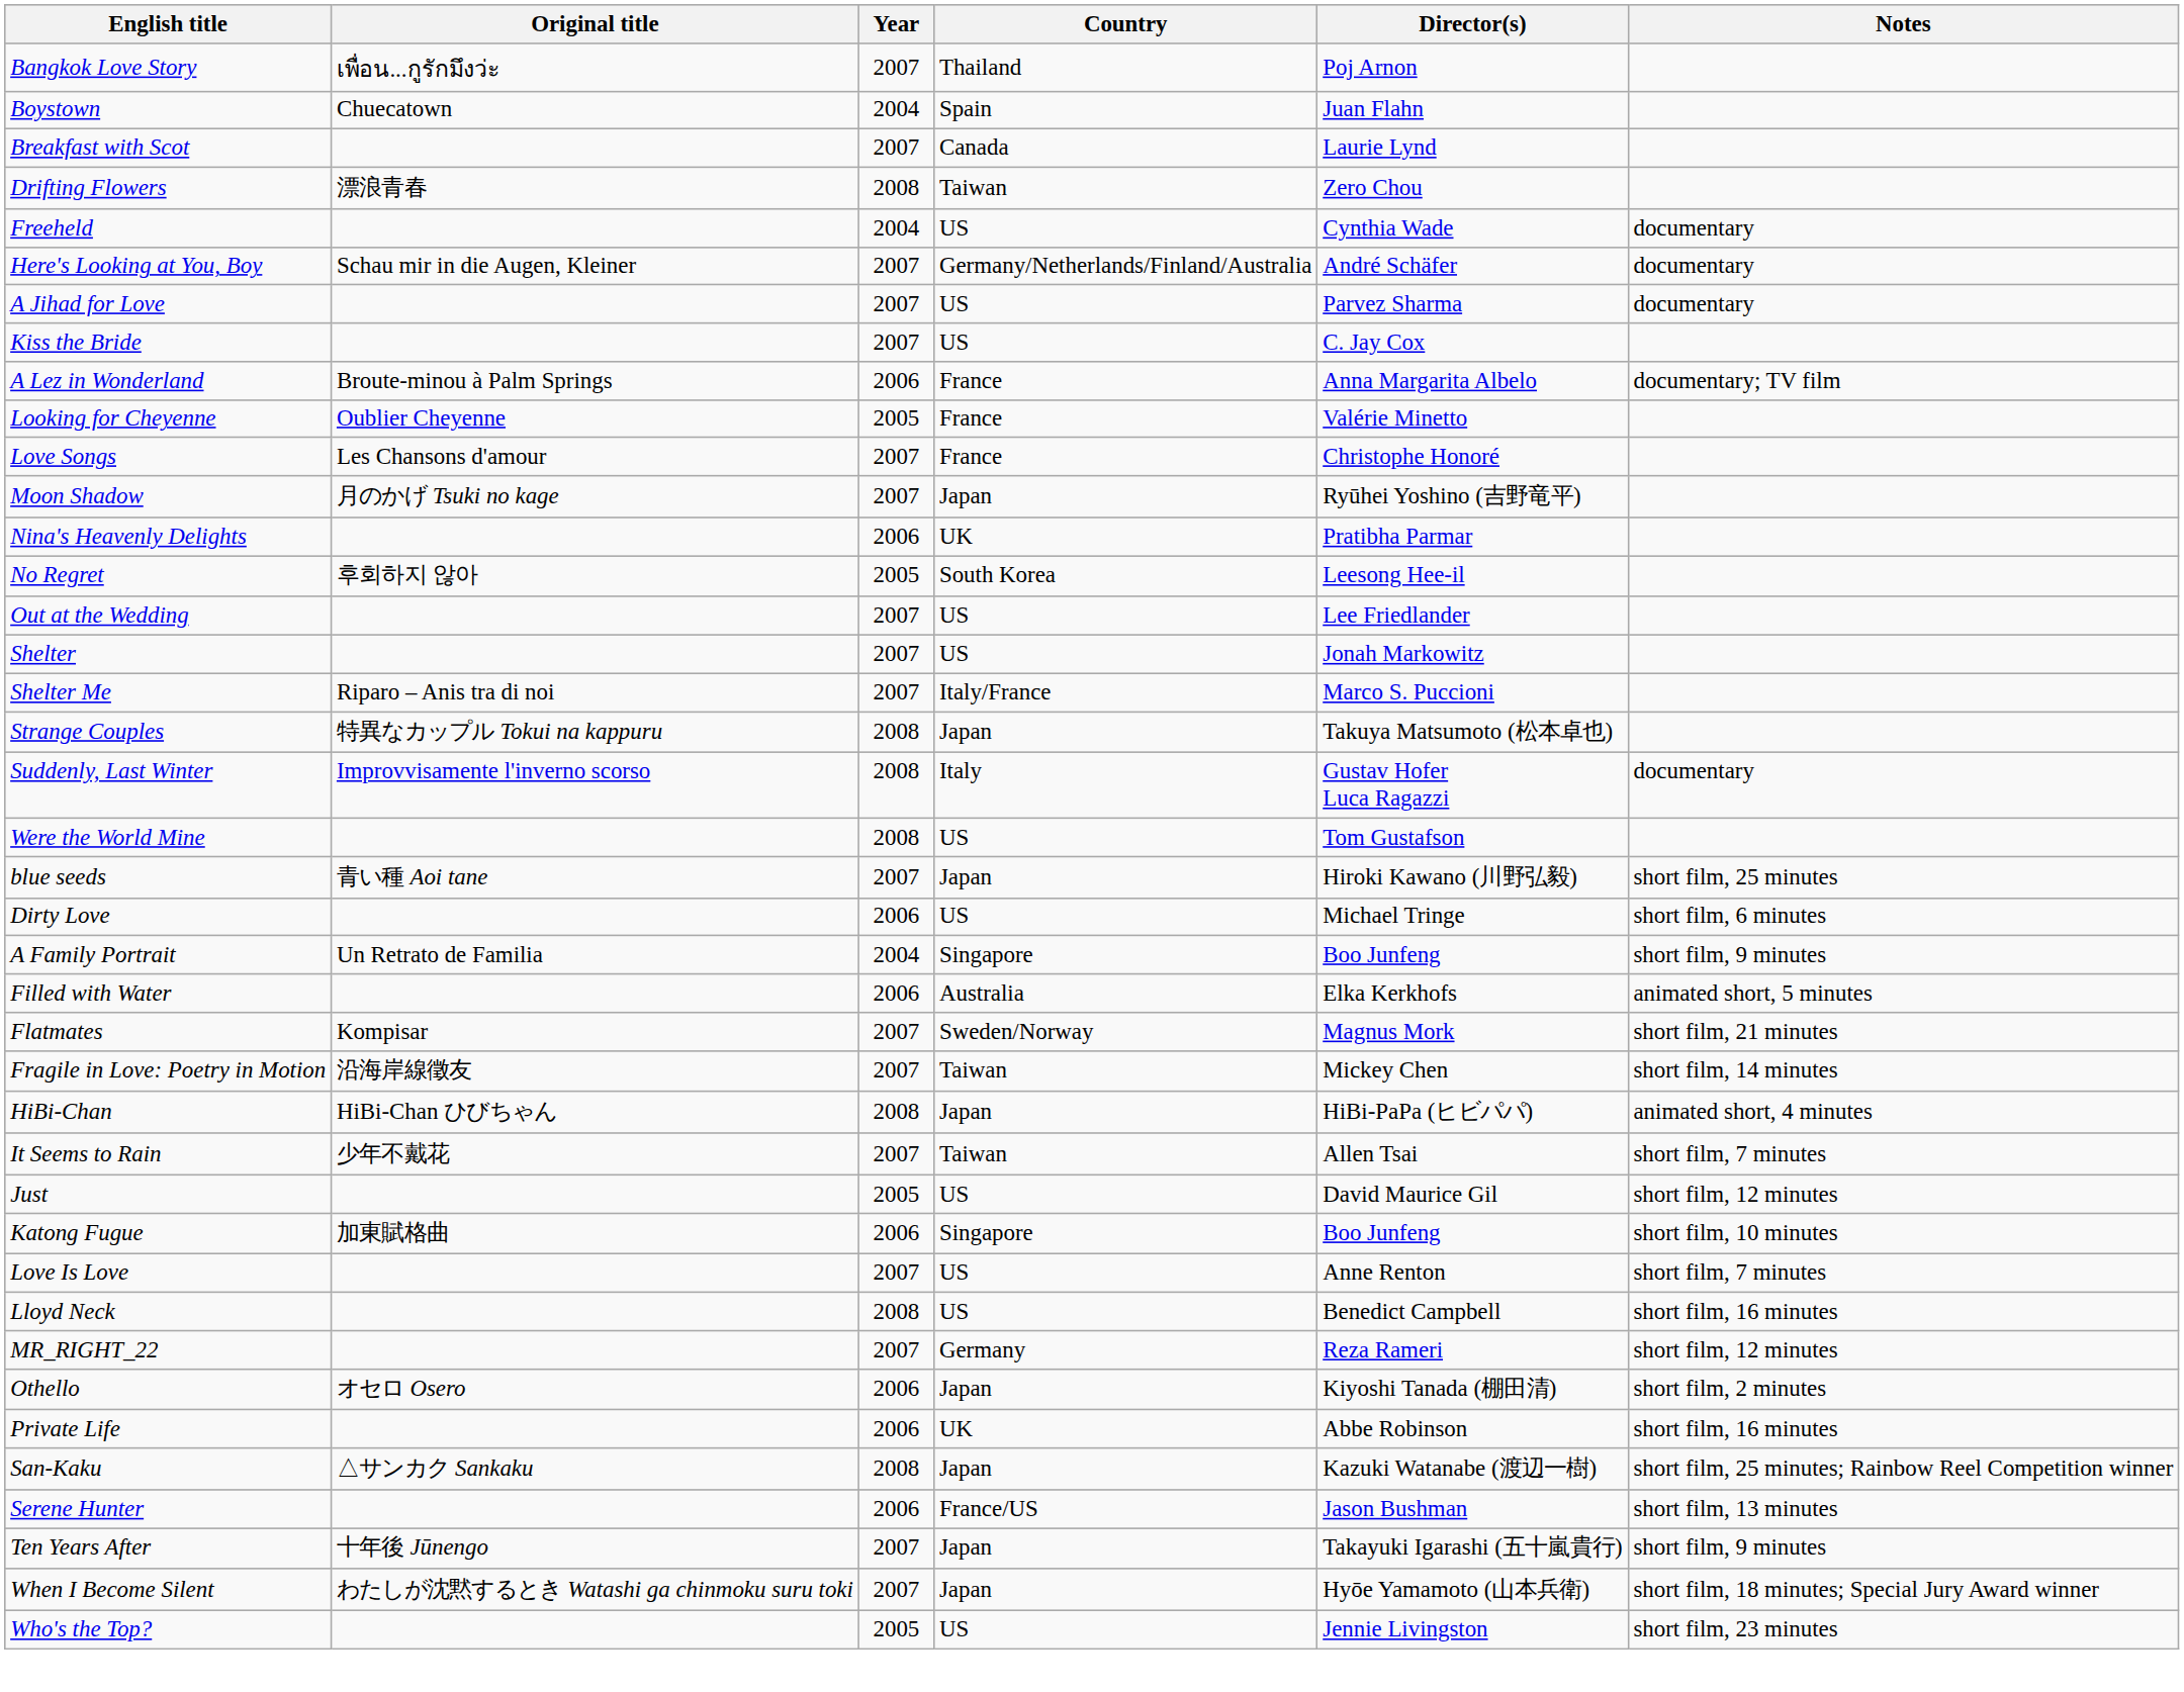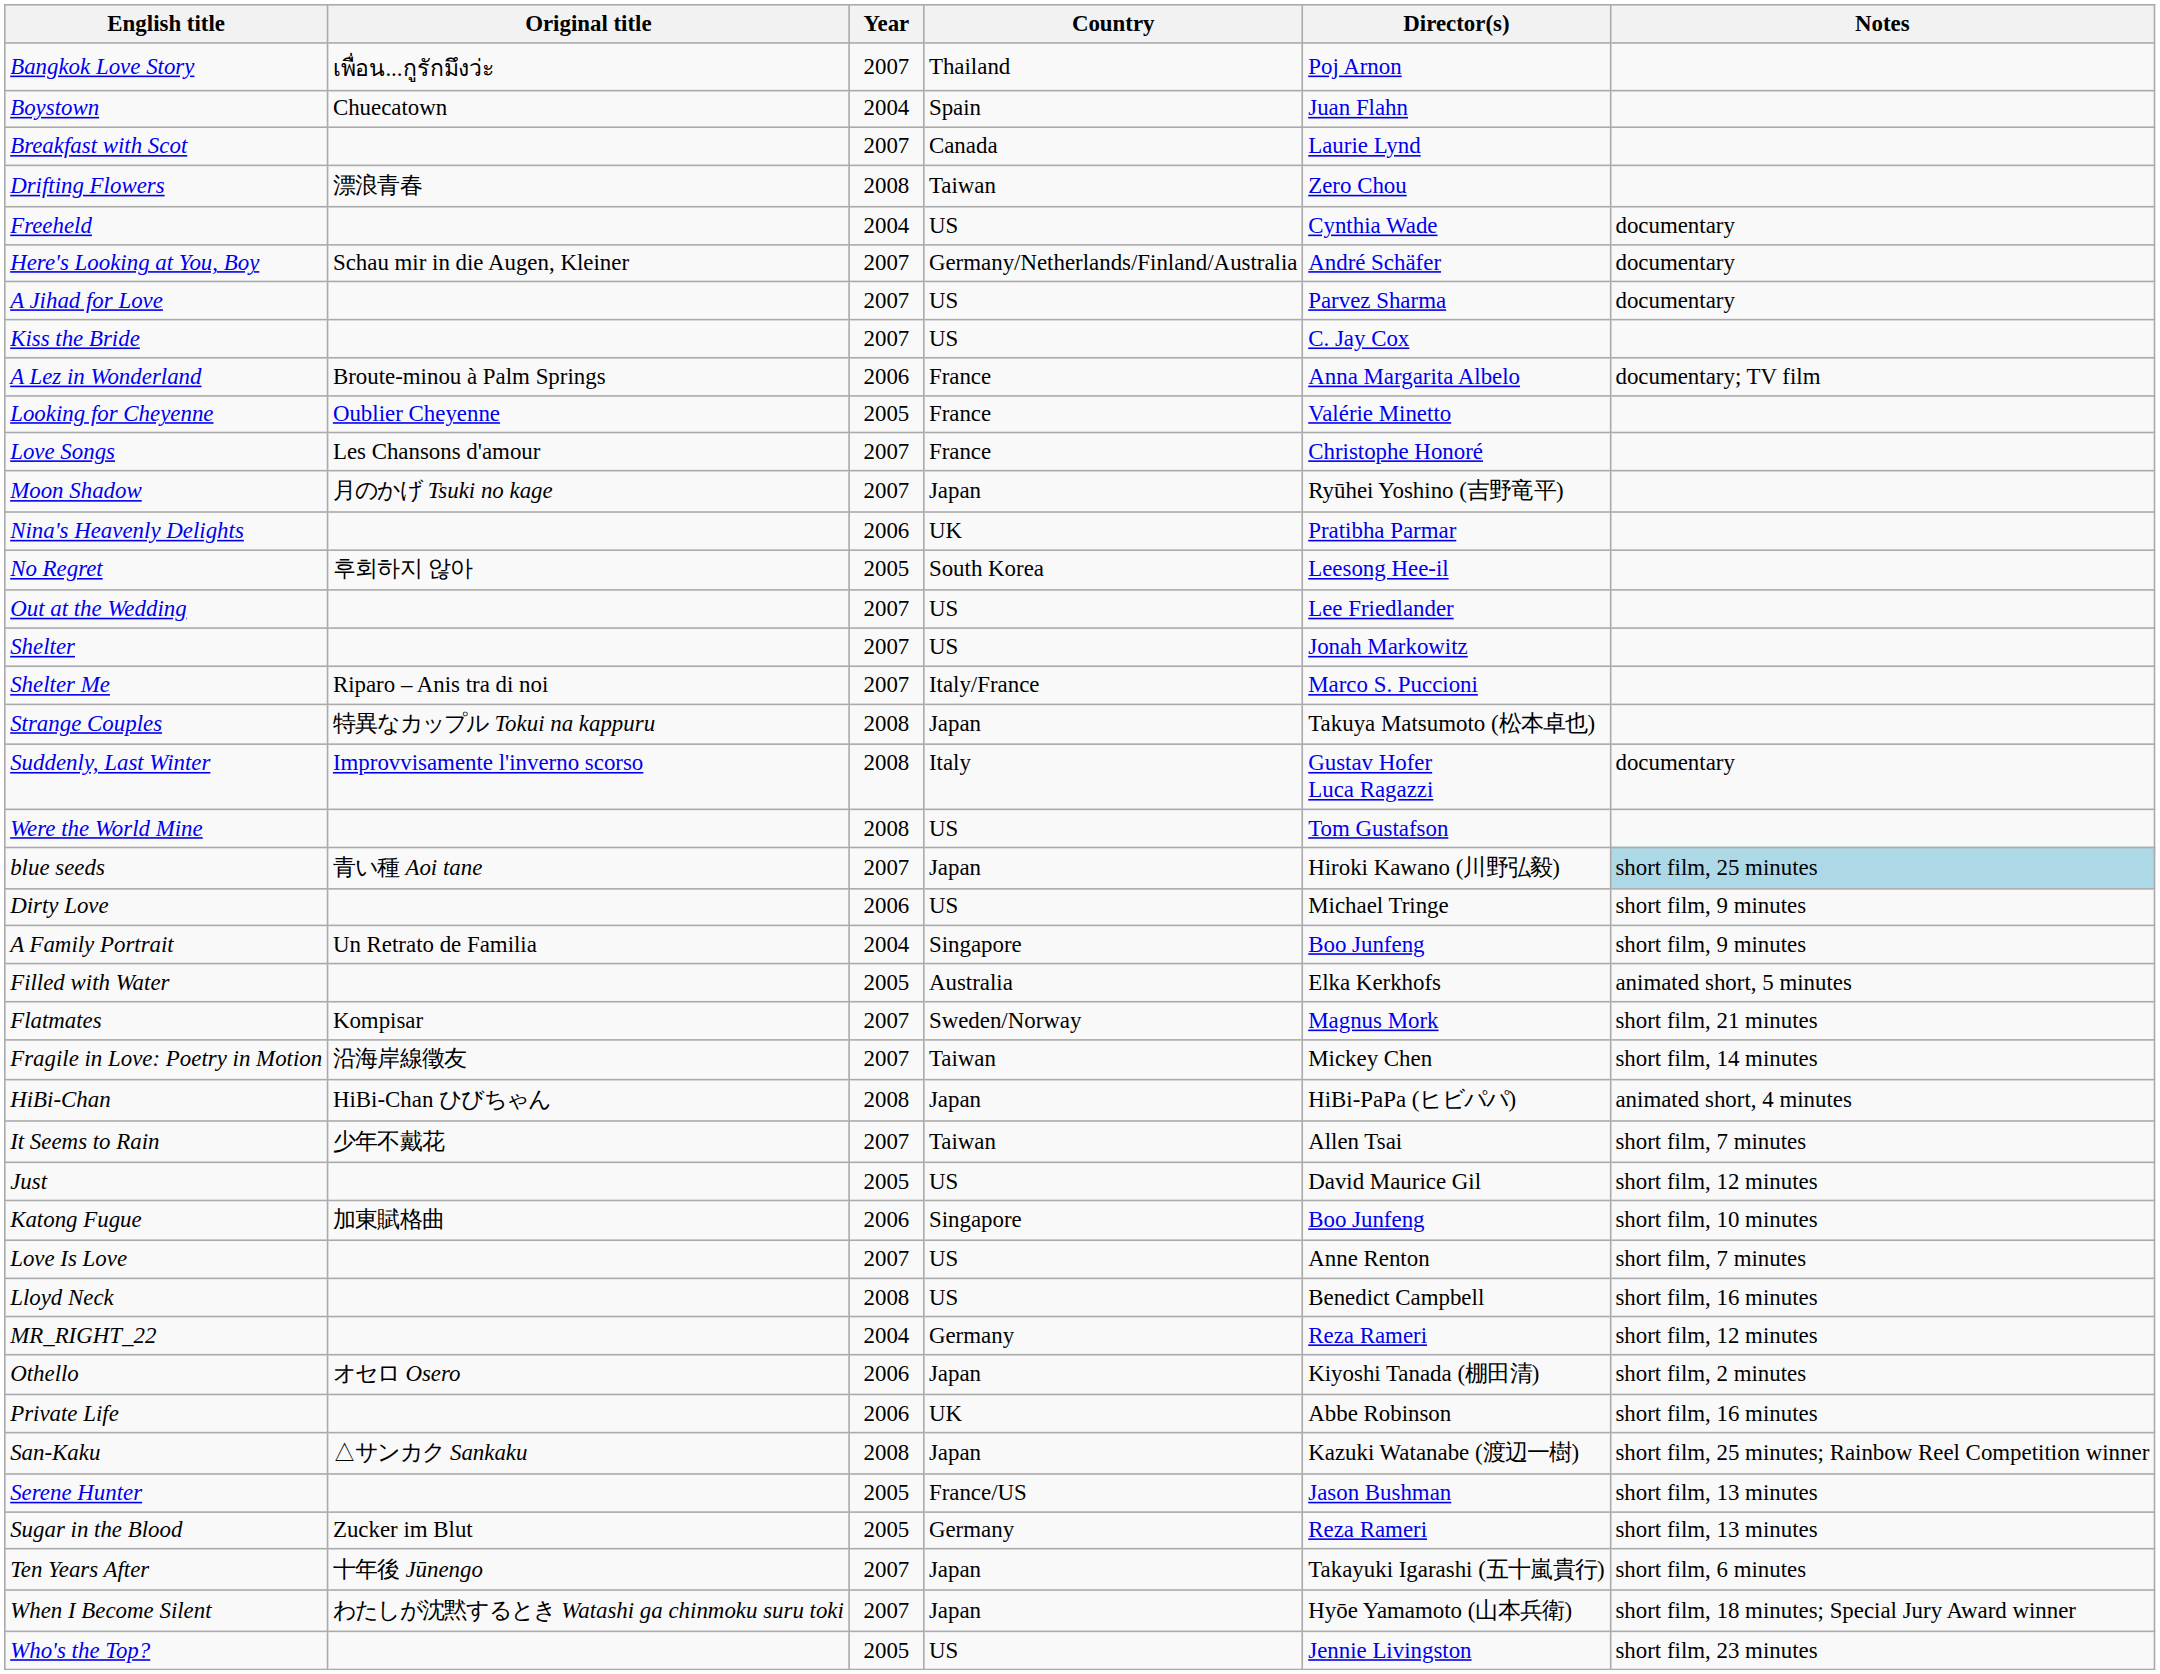 <table class="wikitable" style="font-size: 90%;">
 <tr>
 <th>English title</th>
 <th>Original title</th>
 <th style="width:40px;">Year</th>
 <th>Country</th>
 <th>Director(s)</th>
 <th>Notes</th>
 </tr>
 <tr>
 <td><em><a href='#'>Bangkok Love Story</a></em></td>
 <td>เพื่อน...กูรักมึงว่ะ</td>
 <td style="text-align:center;">2007</td>
 <td>Thailand</td>
 <td><a href='#'>Poj Arnon</a></td>
 <td></td>
 </tr>
 <tr>
 <td><em><a href='#'>Boystown</a></em></td>
 <td>Chuecatown</td>
 <td style="text-align:center;">2004</td>
 <td>Spain</td>
 <td><a href='#'>Juan Flahn</a></td>
 <td></td>
 </tr>
 <tr>
 <td><em><a href='#'>Breakfast with Scot</a></em></td>
 <td></td>
 <td style="text-align:center;">2007</td>
 <td>Canada</td>
 <td><a href='#'>Laurie Lynd</a></td>
 <td></td>
 </tr>
 <tr>
 <td><em><a href='#'>Drifting Flowers</a></em></td>
 <td>漂浪青春</td>
 <td style="text-align:center;">2008</td>
 <td>Taiwan</td>
 <td><a href='#'>Zero Chou</a></td>
 <td></td>
 </tr>
 <tr>
 <td><em><a href='#'>Freeheld</a></em></td>
 <td></td>
 <td style="text-align:center;">2004</td>
 <td>US</td>
 <td><a href='#'>Cynthia Wade</a></td>
 <td>documentary</td>
 </tr>
 <tr>
 <td><em><a href='#'>Here's Looking at You, Boy</a></em></td>
 <td>Schau mir in die Augen, Kleiner</td>
 <td style="text-align:center;">2007</td>
 <td>Germany/Netherlands/Finland/Australia</td>
 <td><a href='#'>André Schäfer</a></td>
 <td>documentary</td>
 </tr>
 <tr>
 <td><em><a href='#'>A Jihad for Love</a></em></td>
 <td></td>
 <td style="text-align:center;">2007</td>
 <td>US</td>
 <td><a href='#'>Parvez Sharma</a></td>
 <td>documentary</td>
 </tr>
 <tr>
 <td><em><a href='#'>Kiss the Bride</a></em></td>
 <td></td>
 <td style="text-align:center;">2007</td>
 <td>US</td>
 <td><a href='#'>C. Jay Cox</a></td>
 <td></td>
 </tr>
 <tr>
 <td><em><a href='#'>A Lez in Wonderland</a></em></td>
 <td>Broute-minou à Palm Springs</td>
 <td style="text-align:center;">2006</td>
 <td>France</td>
 <td><a href='#'>Anna Margarita Albelo</a></td>
 <td>documentary; TV film</td>
 </tr>
 <tr>
 <td><em><a href='#'>Looking for Cheyenne</a></em></td>
 <td><a href='#'>Oublier Cheyenne</a></td>
 <td style="text-align:center;">2005</td>
 <td>France</td>
 <td><a href='#'>Valérie Minetto</a></td>
 <td></td>
 </tr>
 <tr>
 <td><em><a href='#'>Love Songs</a></em></td>
 <td>Les Chansons d'amour</td>
 <td style="text-align:center;">2007</td>
 <td>France</td>
 <td><a href='#'>Christophe Honoré</a></td>
 <td></td>
 </tr>
 <tr>
 <td><em><a href='#'>Moon Shadow</a></em></td>
 <td>月のかげ <em>Tsuki no kage</em></td>
 <td style="text-align:center;">2007</td>
 <td>Japan</td>
 <td>Ryūhei Yoshino (吉野竜平)</td>
 <td></td>
 </tr>
 <tr>
 <td><em><a href='#'>Nina's Heavenly Delights</a></em></td>
 <td></td>
 <td style="text-align:center;">2006</td>
 <td>UK</td>
 <td><a href='#'>Pratibha Parmar</a></td>
 <td></td>
 </tr>
 <tr>
 <td><em><a href='#'>No Regret</a></em></td>
 <td>후회하지 않아</td>
 <td style="text-align:center;">2005</td>
 <td>South Korea</td>
 <td><a href='#'>Leesong Hee-il</a></td>
 <td></td>
 </tr>
 <tr>
 <td><em><a href='#'>Out at the Wedding</a></em></td>
 <td></td>
 <td style="text-align:center;">2007</td>
 <td>US</td>
 <td><a href='#'>Lee Friedlander</a></td>
 <td></td>
 </tr>
 <tr>
 <td><em><a href='#'>Shelter</a></em></td>
 <td></td>
 <td style="text-align:center;">2007</td>
 <td>US</td>
 <td><a href='#'>Jonah Markowitz</a></td>
 <td></td>
 </tr>
 <tr>
 <td><em><a href='#'>Shelter Me</a></em></td>
 <td>Riparo – Anis tra di noi</td>
 <td style="text-align:center;">2007</td>
 <td>Italy/France</td>
 <td><a href='#'>Marco S. Puccioni</a></td>
 <td></td>
 </tr>
 <tr>
 <td><em><a href='#'>Strange Couples</a></em></td>
 <td>特異なカップル <em>Tokui na kappuru</em></td>
 <td style="text-align:center;">2008</td>
 <td>Japan</td>
 <td>Takuya Matsumoto (松本卓也)</td>
 <td></td>
 </tr>
 <tr valign="top">
 <td><em><a href='#'>Suddenly, Last Winter</a></em></td>
 <td><a href='#'>Improvvisamente l'inverno scorso</a></td>
 <td style="text-align:center;">2008</td>
 <td>Italy</td>
 <td><a href='#'>Gustav Hofer</a> <br> <a href='#'>Luca Ragazzi</a></td>
 <td>documentary</td>
 </tr>
 <tr>
 <td><em><a href='#'>Were the World Mine</a></em></td>
 <td></td>
 <td style="text-align:center;">2008</td>
 <td>US</td>
 <td><a href='#'>Tom Gustafson</a></td>
 <td></td>
 </tr>
 <tr>
 <td><em>blue seeds</em></td>
 <td>青い種 <em>Aoi tane</em></td>
 <td style="text-align:center;">2007</td>
 <td>Japan</td>
 <td>Hiroki Kawano (川野弘毅)</td>
-<td>short film, 25 minutes</td>
+<td style="background: lightblue;">short film, 25 minutes</td>
 </tr>
 <tr>
 <td><em>Dirty Love</em></td>
 <td></td>
 <td style="text-align:center;">2006</td>
 <td>US</td>
 <td>Michael Tringe</td>
-<td>short film, 6 minutes</td>
+<td>short film, 9 minutes</td>
 </tr>
 <tr>
 <td><em>A Family Portrait</em></td>
 <td>Un Retrato de Familia</td>
 <td style="text-align:center;">2004</td>
 <td>Singapore</td>
 <td><a href='#'>Boo Junfeng</a></td>
 <td>short film, 9 minutes</td>
 </tr>
 <tr>
 <td><em>Filled with Water</em></td>
 <td></td>
-<td style="text-align:center;">2006</td>
+<td style="text-align:center;">2005</td>
 <td>Australia</td>
 <td>Elka Kerkhofs</td>
 <td>animated short, 5 minutes</td>
 </tr>
 <tr>
 <td><em>Flatmates</em></td>
 <td>Kompisar</td>
 <td style="text-align:center;">2007</td>
 <td>Sweden/Norway</td>
 <td><a href='#'>Magnus Mork</a></td>
 <td>short film, 21 minutes</td>
 </tr>
 <tr>
 <td><em>Fragile in Love: Poetry in Motion</em></td>
 <td>沿海岸線徵友</td>
 <td style="text-align:center;">2007</td>
 <td>Taiwan</td>
 <td>Mickey Chen</td>
 <td>short film, 14 minutes</td>
 </tr>
 <tr>
 <td><em>HiBi-Chan</em></td>
 <td>HiBi-Chan  ひびちゃん</td>
 <td style="text-align:center;">2008</td>
 <td>Japan</td>
 <td>HiBi-PaPa (ヒビパパ)</td>
 <td>animated short, 4 minutes</td>
 </tr>
 <tr>
 <td><em>It Seems to Rain</em></td>
 <td>少年不戴花</td>
 <td style="text-align:center;">2007</td>
 <td>Taiwan</td>
 <td>Allen Tsai</td>
 <td>short film, 7 minutes</td>
 </tr>
 <tr>
 <td><em>Just</em></td>
 <td></td>
 <td style="text-align:center;">2005</td>
 <td>US</td>
 <td>David Maurice Gil</td>
 <td>short film, 12 minutes</td>
 </tr>
 <tr>
 <td><em>Katong Fugue</em></td>
 <td>加東賦格曲</td>
 <td style="text-align:center;">2006</td>
 <td>Singapore</td>
 <td><a href='#'>Boo Junfeng</a></td>
 <td>short film, 10 minutes</td>
 </tr>
 <tr>
 <td><em>Love Is Love</em></td>
 <td></td>
 <td style="text-align:center;">2007</td>
 <td>US</td>
 <td>Anne Renton</td>
 <td>short film, 7 minutes</td>
 </tr>
 <tr>
 <td><em>Lloyd Neck</em></td>
 <td></td>
 <td style="text-align:center;">2008</td>
 <td>US</td>
 <td>Benedict Campbell</td>
 <td>short film, 16 minutes</td>
 </tr>
 <tr>
 <td><em>MR_RIGHT_22</em></td>
 <td></td>
-<td style="text-align:center;">2007</td>
+<td style="text-align:center;">2004</td>
 <td>Germany</td>
 <td><a href='#'>Reza Rameri</a></td>
 <td>short film, 12 minutes</td>
 </tr>
 <tr>
 <td><em>Othello</em></td>
 <td>オセロ <em>Osero</em></td>
 <td style="text-align:center;">2006</td>
 <td>Japan</td>
 <td>Kiyoshi Tanada (棚田清)</td>
 <td>short film, 2 minutes</td>
 </tr>
 <tr>
 <td><em>Private Life</em></td>
 <td></td>
 <td style="text-align:center;">2006</td>
 <td>UK</td>
 <td>Abbe Robinson</td>
 <td>short film, 16 minutes</td>
 </tr>
 <tr>
 <td><em>San-Kaku</em></td>
 <td>△サンカク <em>Sankaku</em></td>
 <td style="text-align:center;">2008</td>
 <td>Japan</td>
 <td>Kazuki Watanabe (渡辺一樹)</td>
 <td>short film, 25 minutes; Rainbow Reel Competition winner</td>
 </tr>
 <tr>
 <td><em><a href='#'>Serene Hunter</a></em></td>
 <td></td>
-<td style="text-align:center;">2006</td>
+<td style="text-align:center;">2005</td>
 <td>France/US</td>
 <td><a href='#'>Jason Bushman</a></td>
+<td>short film, 13 minutes</td>
+</tr>
+<tr>
+<td><em>Sugar in the Blood</em></td>
+<td>Zucker im Blut</td>
+<td style="text-align:center;">2005</td>
+<td>Germany</td>
+<td><a href='#'>Reza Rameri</a></td>
 <td>short film, 13 minutes</td>
 </tr>
 <tr>
 <td><em>Ten Years After</em></td>
 <td>十年後 <em>Jūnengo</em></td>
 <td style="text-align:center;">2007</td>
 <td>Japan</td>
 <td>Takayuki Igarashi (五十嵐貴行)</td>
-<td>short film, 9 minutes</td>
+<td>short film, 6 minutes</td>
 </tr>
 <tr>
 <td><em>When I Become Silent</em></td>
 <td>わたしが沈黙するとき <em>Watashi ga chinmoku suru toki</em></td>
 <td style="text-align:center;">2007</td>
 <td>Japan</td>
 <td>Hyōe Yamamoto (山本兵衛)</td>
 <td>short film, 18 minutes; Special Jury Award winner</td>
 </tr>
 <tr>
 <td><em><a href='#'>Who's the Top?</a></em></td>
 <td></td>
 <td style="text-align:center;">2005</td>
 <td>US</td>
 <td><a href='#'>Jennie Livingston</a></td>
 <td>short film, 23 minutes</td>
 </tr>
 </table>
